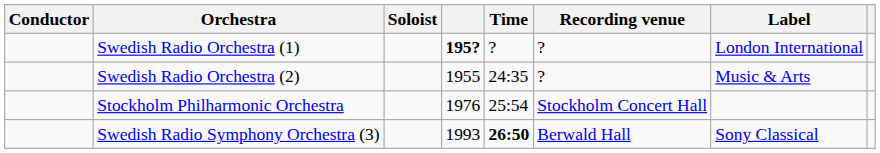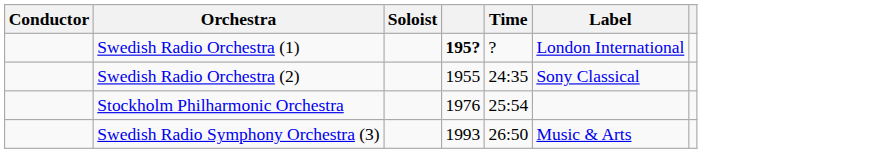 <table class="wikitable sortable" style="margin-right:0; font-size:95%">
 <tr>
 <th scope="col">Conductor</th>
 <th scope="col">Orchestra</th>
 <th scope="col">Soloist</th>
 <th scope="col"></th>
 <th scope="col">Time</th>
-<th scope="col">Recording venue</th>
 <th scope="col">Label</th>
 <th scope="col"class="unsortable"></th>
 </tr>
 <tr>
 <td></td>
 <td><a href='#'>Swedish Radio Orchestra</a> (1)</td>
 <td></td>
 <td><strong>195?</strong></td>
-<td>?</td>
 <td>?</td>
 <td><a href='#'>London International</a></td>
 <td></td>
 </tr>
 <tr>
 <td></td>
 <td><a href='#'>Swedish Radio Orchestra</a> (2)</td>
 <td></td>
 <td>1955</td>
 <td>24:35</td>
-<td>?</td>
-<td><a href='#'>Music&nbsp;& Arts</a></td>
+<td><a href='#'>Sony Classical</a></td>
 <td></td>
 </tr>
 <tr>
 <td></td>
 <td><a href='#'>Stockholm Philharmonic Orchestra</a></td>
 <td></td>
 <td>1976</td>
 <td>25:54</td>
-<td><a href='#'>Stockholm Concert Hall</a></td>
 <td></td>
 <td></td>
 </tr>
 <tr>
 <td></td>
 <td><a href='#'>Swedish Radio Symphony Orchestra</a> (3)</td>
 <td></td>
 <td>1993</td>
-<td><strong>26:50</strong></td>
-<td><a href='#'>Berwald Hall</a></td>
-<td><a href='#'>Sony Classical</a></td>
+<td>26:50</td>
+<td><a href='#'>Music&nbsp;& Arts</a></td>
 <td></td>
 </tr>
 </table>
